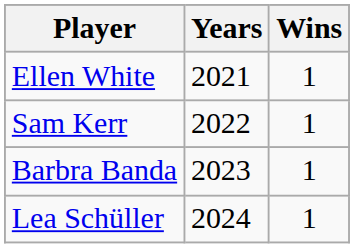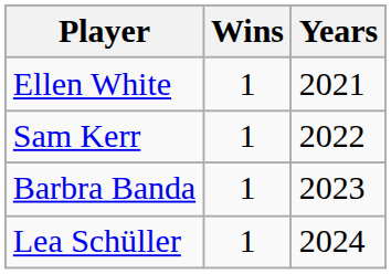 <table class="wikitable sortable">
 <tr>
 <th>Player</th>
+<th>Wins</th>
 <th>Years</th>
-<th>Wins</th>
 </tr>
 <tr>
 <td> <a href='#'>Ellen White</a></td>
+<td align="center">1</td>
 <td>2021</td>
-<td align="center">1</td>
 </tr>
 <tr>
 <td> <a href='#'>Sam Kerr</a></td>
+<td align="center">1</td>
 <td>2022</td>
-<td align="center">1</td>
 </tr>
 <tr>
 <td> <a href='#'>Barbra Banda</a></td>
+<td align="center">1</td>
 <td>2023</td>
-<td align="center">1</td>
 </tr>
 <tr>
 <td> <a href='#'>Lea Schüller</a></td>
+<td align="center">1</td>
 <td>2024</td>
-<td align="center">1</td>
 </tr>
 </table>
